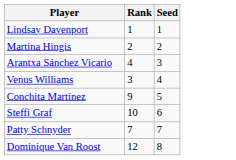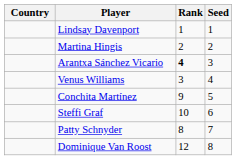 <table class="sortable wikitable">
 <tr>
+<th width="70">Country</th>
 <th width="175">Player</th>
 <th>Rank</th>
 <th>Seed</th>
 </tr>
 <tr>
+<td></td>
 <td><a href='#'>Lindsay Davenport</a></td>
 <td>1</td>
 <td>1</td>
 </tr>
 <tr>
+<td></td>
 <td><a href='#'>Martina Hingis</a></td>
 <td>2</td>
 <td>2</td>
 </tr>
 <tr>
+<td></td>
 <td><a href='#'>Arantxa Sánchez Vicario</a></td>
-<td>4</td>
+<td><strong>4</strong></td>
 <td>3</td>
 </tr>
 <tr>
+<td></td>
 <td><a href='#'>Venus Williams</a></td>
 <td>3</td>
 <td>4</td>
 </tr>
 <tr>
+<td></td>
 <td><a href='#'>Conchita Martínez</a></td>
 <td>9</td>
 <td>5</td>
 </tr>
 <tr>
+<td></td>
 <td><a href='#'>Steffi Graf</a></td>
 <td>10</td>
 <td>6</td>
 </tr>
 <tr>
+<td></td>
 <td><a href='#'>Patty Schnyder</a></td>
-<td>7</td>
+<td>8</td>
 <td>7</td>
 </tr>
 <tr>
+<td></td>
 <td><a href='#'>Dominique Van Roost</a></td>
 <td>12</td>
 <td>8</td>
 </tr>
 </table>
